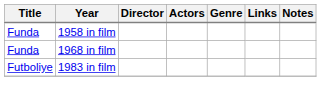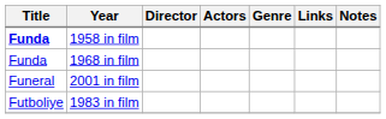 <table class="sortable wikitable" align=left border=1 cellpadding=6 cellspacing=0 style="margin: 0 0 0 1em; background: #ffffff; border: 1px #aaaaaa solid; border-collapse: collapse; text-align:left; font-size: 95%;">
 <tr style="text-align:center; background: #efefef; border-bottom:2px solid gray;">
 <th>Title</th>
 <th>Year</th>
 <th>Director</th>
 <th>Actors</th>
 <th>Genre</th>
 <th>Links</th>
 <th>Notes</th>
 </tr>
 <tr>
-<td><a href='#'>Funda</a></td>
+<td><strong><a href='#'>Funda</a></strong></td>
 <td><a href='#'>1958 in film</a></td>
 <td></td>
 <td></td>
 <td></td>
 <td></td>
 <td></td>
 </tr>
 <tr>
 <td><a href='#'>Funda</a></td>
 <td><a href='#'>1968 in film</a></td>
+<td></td>
+<td></td>
+<td></td>
+<td></td>
+<td></td>
+</tr>
+<tr>
+<td><a href='#'>Funeral</a></td>
+<td><a href='#'>2001 in film</a></td>
 <td></td>
 <td></td>
 <td></td>
 <td></td>
 <td></td>
 </tr>
 <tr>
 <td><a href='#'>Futboliye</a></td>
 <td><a href='#'>1983 in film</a></td>
 <td></td>
 <td></td>
 <td></td>
 <td></td>
 <td></td>
 </tr>
 <tr>
 </tr>
 </table>
